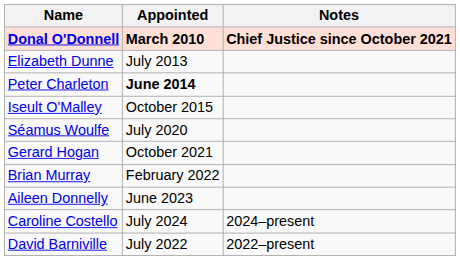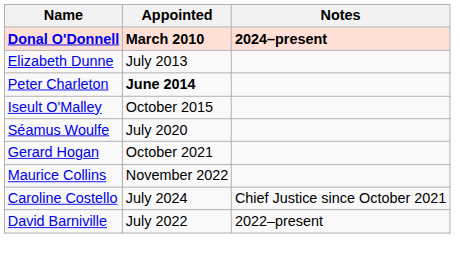 <table class ="wikitable">
 <tr>
 <th>Name</th>
 <th>Appointed</th>
 <th>Notes</th>
 </tr>
 <tr style="font-weight:bold; background:#FFDFD6;">
 <td><a href='#'>Donal O'Donnell</a></td>
 <td>March 2010</td>
-<td>Chief Justice since October 2021</td>
+<td> 2024–present</td>
 </tr>
 <tr>
 <td><a href='#'>Elizabeth Dunne</a></td>
 <td>July 2013</td>
 <td></td>
 </tr>
 <tr>
 <td><a href='#'>Peter Charleton</a></td>
 <td><strong>June 2014</strong></td>
 <td></td>
 </tr>
 <tr>
 <td><a href='#'>Iseult O'Malley</a></td>
 <td>October 2015</td>
 <td></td>
 </tr>
 <tr>
 <td><a href='#'>Séamus Woulfe</a></td>
 <td>July 2020</td>
 <td></td>
 </tr>
 <tr>
 <td><a href='#'>Gerard Hogan</a></td>
 <td>October 2021</td>
 <td></td>
 </tr>
 <tr>
-<td><a href='#'>Brian Murray</a></td>
-<td>February 2022</td>
-<td></td>
-</tr>
-<tr>
-<td><a href='#'>Aileen Donnelly</a></td>
-<td>June 2023</td>
+<td><a href='#'>Maurice Collins</a></td>
+<td>November 2022</td>
 <td></td>
 </tr>
 <tr>
 <td><a href='#'>Caroline Costello</a></td>
 <td>July 2024</td>
-<td> 2024–present</td>
+<td>Chief Justice since October 2021</td>
 </tr>
 <tr>
 <td><a href='#'>David Barniville</a></td>
 <td>July 2022</td>
 <td> 2022–present</td>
 </tr>
 </table>
